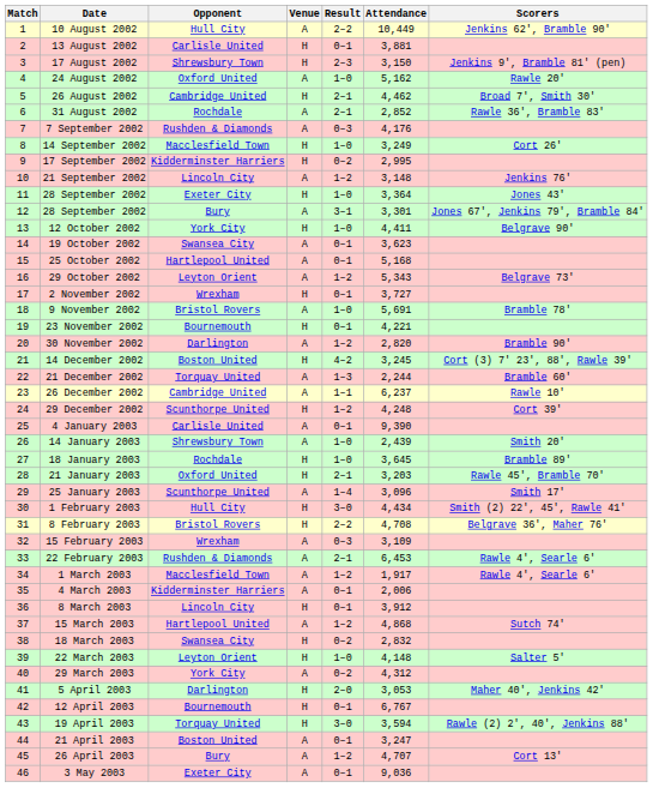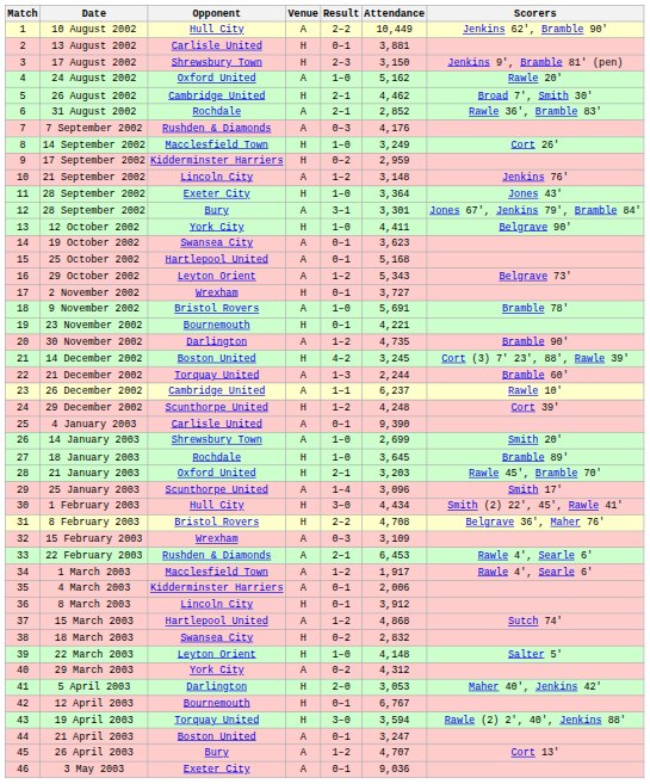 <table class="wikitable" style="font-size:100%; text-align:center">
 <tr>
 <th>Match</th>
 <th>Date</th>
 <th>Opponent</th>
 <th>Venue</th>
 <th>Result</th>
 <th>Attendance</th>
 <th>Scorers</th>
 </tr>
 <tr style="background-color: #FFFFCC;">
 <td>1</td>
 <td>10 August 2002</td>
 <td><a href='#'>Hull City</a></td>
 <td>A</td>
 <td>2–2</td>
 <td>10,449</td>
 <td><a href='#'>Jenkins</a> 62', <a href='#'>Bramble</a> 90'</td>
 </tr>
 <tr style="background-color: #FFCCCC;">
 <td>2</td>
 <td>13 August 2002</td>
 <td><a href='#'>Carlisle United</a></td>
 <td>H</td>
 <td>0–1</td>
 <td>3,881</td>
 <td></td>
 </tr>
 <tr style="background-color: #FFCCCC;">
 <td>3</td>
 <td>17 August 2002</td>
 <td><a href='#'>Shrewsbury Town</a></td>
 <td>H</td>
 <td>2–3</td>
 <td>3,150</td>
 <td><a href='#'>Jenkins</a> 9', <a href='#'>Bramble</a> 81' (pen)</td>
 </tr>
 <tr style="background-color: #CCFFCC;">
 <td>4</td>
 <td>24 August 2002</td>
 <td><a href='#'>Oxford United</a></td>
 <td>A</td>
 <td>1–0</td>
 <td>5,162</td>
 <td><a href='#'>Rawle</a> 20'</td>
 </tr>
 <tr style="background-color: #CCFFCC;">
 <td>5</td>
 <td>26 August 2002</td>
 <td><a href='#'>Cambridge United</a></td>
 <td>H</td>
 <td>2–1</td>
 <td>4,462</td>
 <td><a href='#'>Broad</a> 7', <a href='#'>Smith</a> 30'</td>
 </tr>
 <tr style="background-color: #CCFFCC;">
 <td>6</td>
 <td>31 August 2002</td>
 <td><a href='#'>Rochdale</a></td>
 <td>A</td>
 <td>2–1</td>
 <td>2,852</td>
 <td><a href='#'>Rawle</a> 36', <a href='#'>Bramble</a> 83'</td>
 </tr>
 <tr style="background-color: #FFCCCC;">
 <td>7</td>
 <td>7 September 2002</td>
 <td><a href='#'>Rushden & Diamonds</a></td>
 <td>A</td>
 <td>0–3</td>
 <td>4,176</td>
 <td></td>
 </tr>
 <tr style="background-color: #CCFFCC;">
 <td>8</td>
 <td>14 September 2002</td>
 <td><a href='#'>Macclesfield Town</a></td>
 <td>H</td>
 <td>1–0</td>
 <td>3,249</td>
 <td><a href='#'>Cort</a> 26'</td>
 </tr>
 <tr style="background-color: #FFCCCC;">
 <td>9</td>
 <td>17 September 2002</td>
 <td><a href='#'>Kidderminster Harriers</a></td>
 <td>H</td>
 <td>0–2</td>
-<td>2,995</td>
+<td>2,959</td>
 <td></td>
 </tr>
 <tr style="background-color: #FFCCCC;">
 <td>10</td>
 <td>21 September 2002</td>
 <td><a href='#'>Lincoln City</a></td>
 <td>A</td>
 <td>1–2</td>
 <td>3,148</td>
 <td><a href='#'>Jenkins</a> 76'</td>
 </tr>
 <tr style="background-color: #CCFFCC;">
 <td>11</td>
 <td>28 September 2002</td>
 <td><a href='#'>Exeter City</a></td>
 <td>H</td>
 <td>1–0</td>
 <td>3,364</td>
 <td><a href='#'>Jones</a> 43'</td>
 </tr>
 <tr style="background-color: #CCFFCC;">
 <td>12</td>
 <td>28 September 2002</td>
 <td><a href='#'>Bury</a></td>
 <td>A</td>
 <td>3–1</td>
 <td>3,301</td>
 <td><a href='#'>Jones</a> 67', <a href='#'>Jenkins</a> 79', <a href='#'>Bramble</a> 84'</td>
 </tr>
 <tr style="background-color: #CCFFCC;">
 <td>13</td>
 <td>12 October 2002</td>
 <td><a href='#'>York City</a></td>
 <td>H</td>
 <td>1–0</td>
 <td>4,411</td>
 <td><a href='#'>Belgrave</a> 90'</td>
 </tr>
 <tr style="background-color: #FFCCCC;">
 <td>14</td>
 <td>19 October 2002</td>
 <td><a href='#'>Swansea City</a></td>
 <td>A</td>
 <td>0–1</td>
 <td>3,623</td>
 <td></td>
 </tr>
 <tr style="background-color: #FFCCCC;">
 <td>15</td>
 <td>25 October 2002</td>
 <td><a href='#'>Hartlepool United</a></td>
 <td>A</td>
 <td>0–1</td>
 <td>5,168</td>
 <td></td>
 </tr>
 <tr style="background-color: #FFCCCC;">
 <td>16</td>
 <td>29 October 2002</td>
 <td><a href='#'>Leyton Orient</a></td>
 <td>A</td>
 <td>1–2</td>
 <td>5,343</td>
 <td><a href='#'>Belgrave</a> 73'</td>
 </tr>
 <tr style="background-color: #FFCCCC;">
 <td>17</td>
 <td>2 November 2002</td>
 <td><a href='#'>Wrexham</a></td>
 <td>H</td>
 <td>0–1</td>
 <td>3,727</td>
 <td></td>
 </tr>
 <tr style="background-color: #CCFFCC;">
 <td>18</td>
 <td>9 November 2002</td>
 <td><a href='#'>Bristol Rovers</a></td>
 <td>A</td>
 <td>1–0</td>
 <td>5,691</td>
 <td><a href='#'>Bramble</a> 78'</td>
 </tr>
 <tr style="background-color: #CCFFCC;">
 <td>19</td>
 <td>23 November 2002</td>
 <td><a href='#'>Bournemouth</a></td>
 <td>H</td>
 <td>0–1</td>
 <td>4,221</td>
 <td></td>
 </tr>
 <tr style="background-color: #FFCCCC;">
 <td>20</td>
 <td>30 November 2002</td>
 <td><a href='#'>Darlington</a></td>
 <td>A</td>
 <td>1–2</td>
-<td>2,820</td>
+<td>4,735</td>
 <td><a href='#'>Bramble</a> 90'</td>
 </tr>
 <tr style="background-color: #CCFFCC;">
 <td>21</td>
 <td>14 December 2002</td>
 <td><a href='#'>Boston United</a></td>
 <td>H</td>
 <td>4–2</td>
 <td>3,245</td>
 <td><a href='#'>Cort</a> (3) 7' 23', 88', <a href='#'>Rawle</a> 39'</td>
 </tr>
 <tr style="background-color: #FFCCCC;">
 <td>22</td>
 <td>21 December 2002</td>
 <td><a href='#'>Torquay United</a></td>
 <td>A</td>
 <td>1–3</td>
 <td>2,244</td>
 <td><a href='#'>Bramble</a> 60'</td>
 </tr>
 <tr style="background-color: #FFFFCC;">
 <td>23</td>
 <td>26 December 2002</td>
 <td><a href='#'>Cambridge United</a></td>
 <td>A</td>
 <td>1–1</td>
 <td>6,237</td>
 <td><a href='#'>Rawle</a> 10'</td>
 </tr>
 <tr style="background-color: #FFCCCC;">
 <td>24</td>
 <td>29 December 2002</td>
 <td><a href='#'>Scunthorpe United</a></td>
 <td>H</td>
 <td>1–2</td>
 <td>4,248</td>
 <td><a href='#'>Cort</a> 39'</td>
 </tr>
 <tr style="background-color: #FFCCCC;">
 <td>25</td>
 <td>4 January 2003</td>
 <td><a href='#'>Carlisle United</a></td>
 <td>A</td>
 <td>0–1</td>
 <td>9,390</td>
 <td></td>
 </tr>
 <tr style="background-color: #CCFFCC;">
 <td>26</td>
 <td>14 January 2003</td>
 <td><a href='#'>Shrewsbury Town</a></td>
 <td>A</td>
 <td>1–0</td>
-<td>2,439</td>
+<td>2,699</td>
 <td><a href='#'>Smith</a> 20'</td>
 </tr>
 <tr style="background-color: #CCFFCC;">
 <td>27</td>
 <td>18 January 2003</td>
 <td><a href='#'>Rochdale</a></td>
 <td>H</td>
 <td>1–0</td>
 <td>3,645</td>
 <td><a href='#'>Bramble</a> 89'</td>
 </tr>
 <tr style="background-color: #CCFFCC;">
 <td>28</td>
 <td>21 January 2003</td>
 <td><a href='#'>Oxford United</a></td>
 <td>H</td>
 <td>2–1</td>
 <td>3,203</td>
 <td><a href='#'>Rawle</a> 45', <a href='#'>Bramble</a> 70'</td>
 </tr>
 <tr style="background-color: #FFCCCC;">
 <td>29</td>
 <td>25 January 2003</td>
 <td><a href='#'>Scunthorpe United</a></td>
 <td>A</td>
 <td>1–4</td>
 <td>3,096</td>
 <td><a href='#'>Smith</a> 17'</td>
 </tr>
 <tr style="background-color: #FFCCCC;">
 <td>30</td>
 <td>1 February 2003</td>
 <td><a href='#'>Hull City</a></td>
 <td>H</td>
 <td>3–0</td>
 <td>4,434</td>
 <td><a href='#'>Smith</a> (2) 22', 45', <a href='#'>Rawle</a> 41'</td>
 </tr>
 <tr style="background-color: #FFFFCC;">
 <td>31</td>
 <td>8 February 2003</td>
 <td><a href='#'>Bristol Rovers</a></td>
 <td>H</td>
 <td>2–2</td>
 <td>4,708</td>
 <td><a href='#'>Belgrave</a> 36', <a href='#'>Maher</a> 76'</td>
 </tr>
 <tr style="background-color: #FFCCCC;">
 <td>32</td>
 <td>15 February 2003</td>
 <td><a href='#'>Wrexham</a></td>
 <td>A</td>
 <td>0–3</td>
 <td>3,109</td>
 <td></td>
 </tr>
 <tr style="background-color: #CCFFCC;">
 <td>33</td>
 <td>22 February 2003</td>
 <td><a href='#'>Rushden & Diamonds</a></td>
 <td>A</td>
 <td>2–1</td>
 <td>6,453</td>
 <td><a href='#'>Rawle</a> 4', <a href='#'>Searle</a> 6'</td>
 </tr>
 <tr style="background-color: #FFCCCC;">
 <td>34</td>
 <td>1 March 2003</td>
 <td><a href='#'>Macclesfield Town</a></td>
 <td>A</td>
 <td>1–2</td>
 <td>1,917</td>
 <td><a href='#'>Rawle</a> 4', <a href='#'>Searle</a> 6'</td>
 </tr>
 <tr style="background-color: #FFCCCC;">
 <td>35</td>
 <td>4 March 2003</td>
 <td><a href='#'>Kidderminster Harriers</a></td>
 <td>A</td>
 <td>0–1</td>
 <td>2,006</td>
 <td></td>
 </tr>
 <tr style="background-color: #FFCCCC;">
 <td>36</td>
 <td>8 March 2003</td>
 <td><a href='#'>Lincoln City</a></td>
 <td>H</td>
 <td>0–1</td>
 <td>3,912</td>
 <td></td>
 </tr>
 <tr style="background-color: #FFCCCC;">
 <td>37</td>
 <td>15 March 2003</td>
 <td><a href='#'>Hartlepool United</a></td>
 <td>A</td>
 <td>1–2</td>
 <td>4,868</td>
 <td><a href='#'>Sutch</a> 74'</td>
 </tr>
 <tr style="background-color: #FFCCCC;">
 <td>38</td>
 <td>18 March 2003</td>
 <td><a href='#'>Swansea City</a></td>
 <td>H</td>
 <td>0–2</td>
 <td>2,832</td>
 <td></td>
 </tr>
 <tr style="background-color: #CCFFCC;">
 <td>39</td>
 <td>22 March 2003</td>
 <td><a href='#'>Leyton Orient</a></td>
 <td>H</td>
 <td>1–0</td>
 <td>4,148</td>
 <td><a href='#'>Salter</a> 5'</td>
 </tr>
 <tr style="background-color: #FFCCCC;">
 <td>40</td>
 <td>29 March 2003</td>
 <td><a href='#'>York City</a></td>
 <td>A</td>
 <td>0–2</td>
 <td>4,312</td>
 <td></td>
 </tr>
 <tr style="background-color: #CCFFCC;">
 <td>41</td>
 <td>5 April 2003</td>
 <td><a href='#'>Darlington</a></td>
 <td>H</td>
 <td>2–0</td>
 <td>3,053</td>
 <td><a href='#'>Maher</a> 40', <a href='#'>Jenkins</a> 42'</td>
 </tr>
 <tr style="background-color: #FFCCCC;">
 <td>42</td>
 <td>12 April 2003</td>
 <td><a href='#'>Bournemouth</a></td>
 <td>H</td>
 <td>0–1</td>
 <td>6,767</td>
 <td></td>
 </tr>
 <tr style="background-color: #CCFFCC;">
 <td>43</td>
 <td>19 April 2003</td>
 <td><a href='#'>Torquay United</a></td>
 <td>H</td>
 <td>3–0</td>
 <td>3,594</td>
 <td><a href='#'>Rawle</a> (2) 2', 40', <a href='#'>Jenkins</a> 88'</td>
 </tr>
 <tr style="background-color: #FFCCCC;">
 <td>44</td>
 <td>21 April 2003</td>
 <td><a href='#'>Boston United</a></td>
 <td>A</td>
 <td>0–1</td>
 <td>3,247</td>
 <td></td>
 </tr>
 <tr style="background-color: #FFCCCC;">
 <td>45</td>
 <td>26 April 2003</td>
 <td><a href='#'>Bury</a></td>
 <td>A</td>
 <td>1–2</td>
 <td>4,707</td>
 <td><a href='#'>Cort</a> 13'</td>
 </tr>
 <tr style="background-color: #FFCCCC;">
 <td>46</td>
 <td>3 May 2003</td>
 <td><a href='#'>Exeter City</a></td>
 <td>A</td>
 <td>0–1</td>
 <td>9,036</td>
 <td></td>
 </tr>
 </table>
